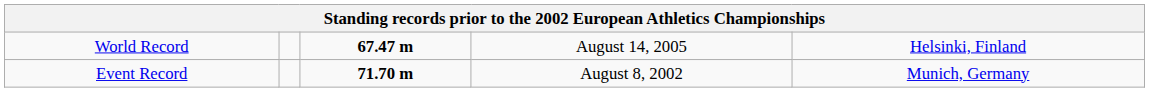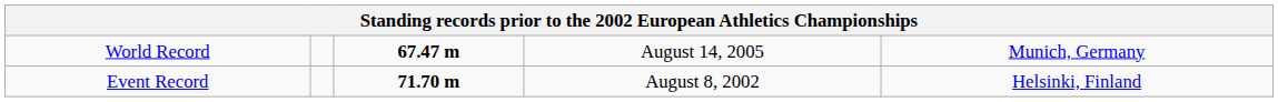 <table class="wikitable" style=" text-align:center; font-size:110%;" width="95%">
 <tr>
 <th colspan="5">Standing records prior to the 2002 European Athletics Championships</th>
 </tr>
 <tr>
 <td><a href='#'>World Record</a></td>
 <td></td>
 <td><strong>67.47 m </strong></td>
 <td>August 14, 2005</td>
-<td> <a href='#'>Helsinki, Finland</a></td>
+<td> <a href='#'>Munich, Germany</a></td>
 </tr>
 <tr>
 <td><a href='#'>Event Record</a></td>
 <td></td>
 <td><strong>71.70 m </strong></td>
 <td>August 8, 2002</td>
-<td> <a href='#'>Munich, Germany</a></td>
+<td> <a href='#'>Helsinki, Finland</a></td>
 </tr>
 </table>
